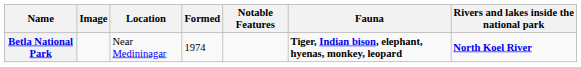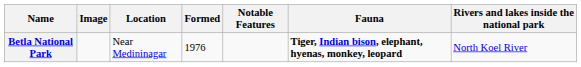 <table class="wikitable sortable">
 <tr>
 <th>Name</th>
 <th>Image</th>
 <th>Location</th>
 <th>Formed</th>
 <th>Notable Features</th>
 <th>Fauna</th>
 <th>Rivers and lakes inside the national park</th>
 </tr>
 <tr>
 <th><a href='#'>Betla National Park</a></th>
 <td></td>
 <td>Near <a href='#'>Medininagar</a></td>
-<td>1974</td>
+<td>1976</td>
 <td></td>
 <td><strong>Tiger, <a href='#'>Indian bison</a>, elephant, hyenas, monkey, leopard</strong></td>
-<td><strong><a href='#'>North Koel River</a></strong></td>
+<td><a href='#'>North Koel River</a></td>
 </tr>
 </table>
